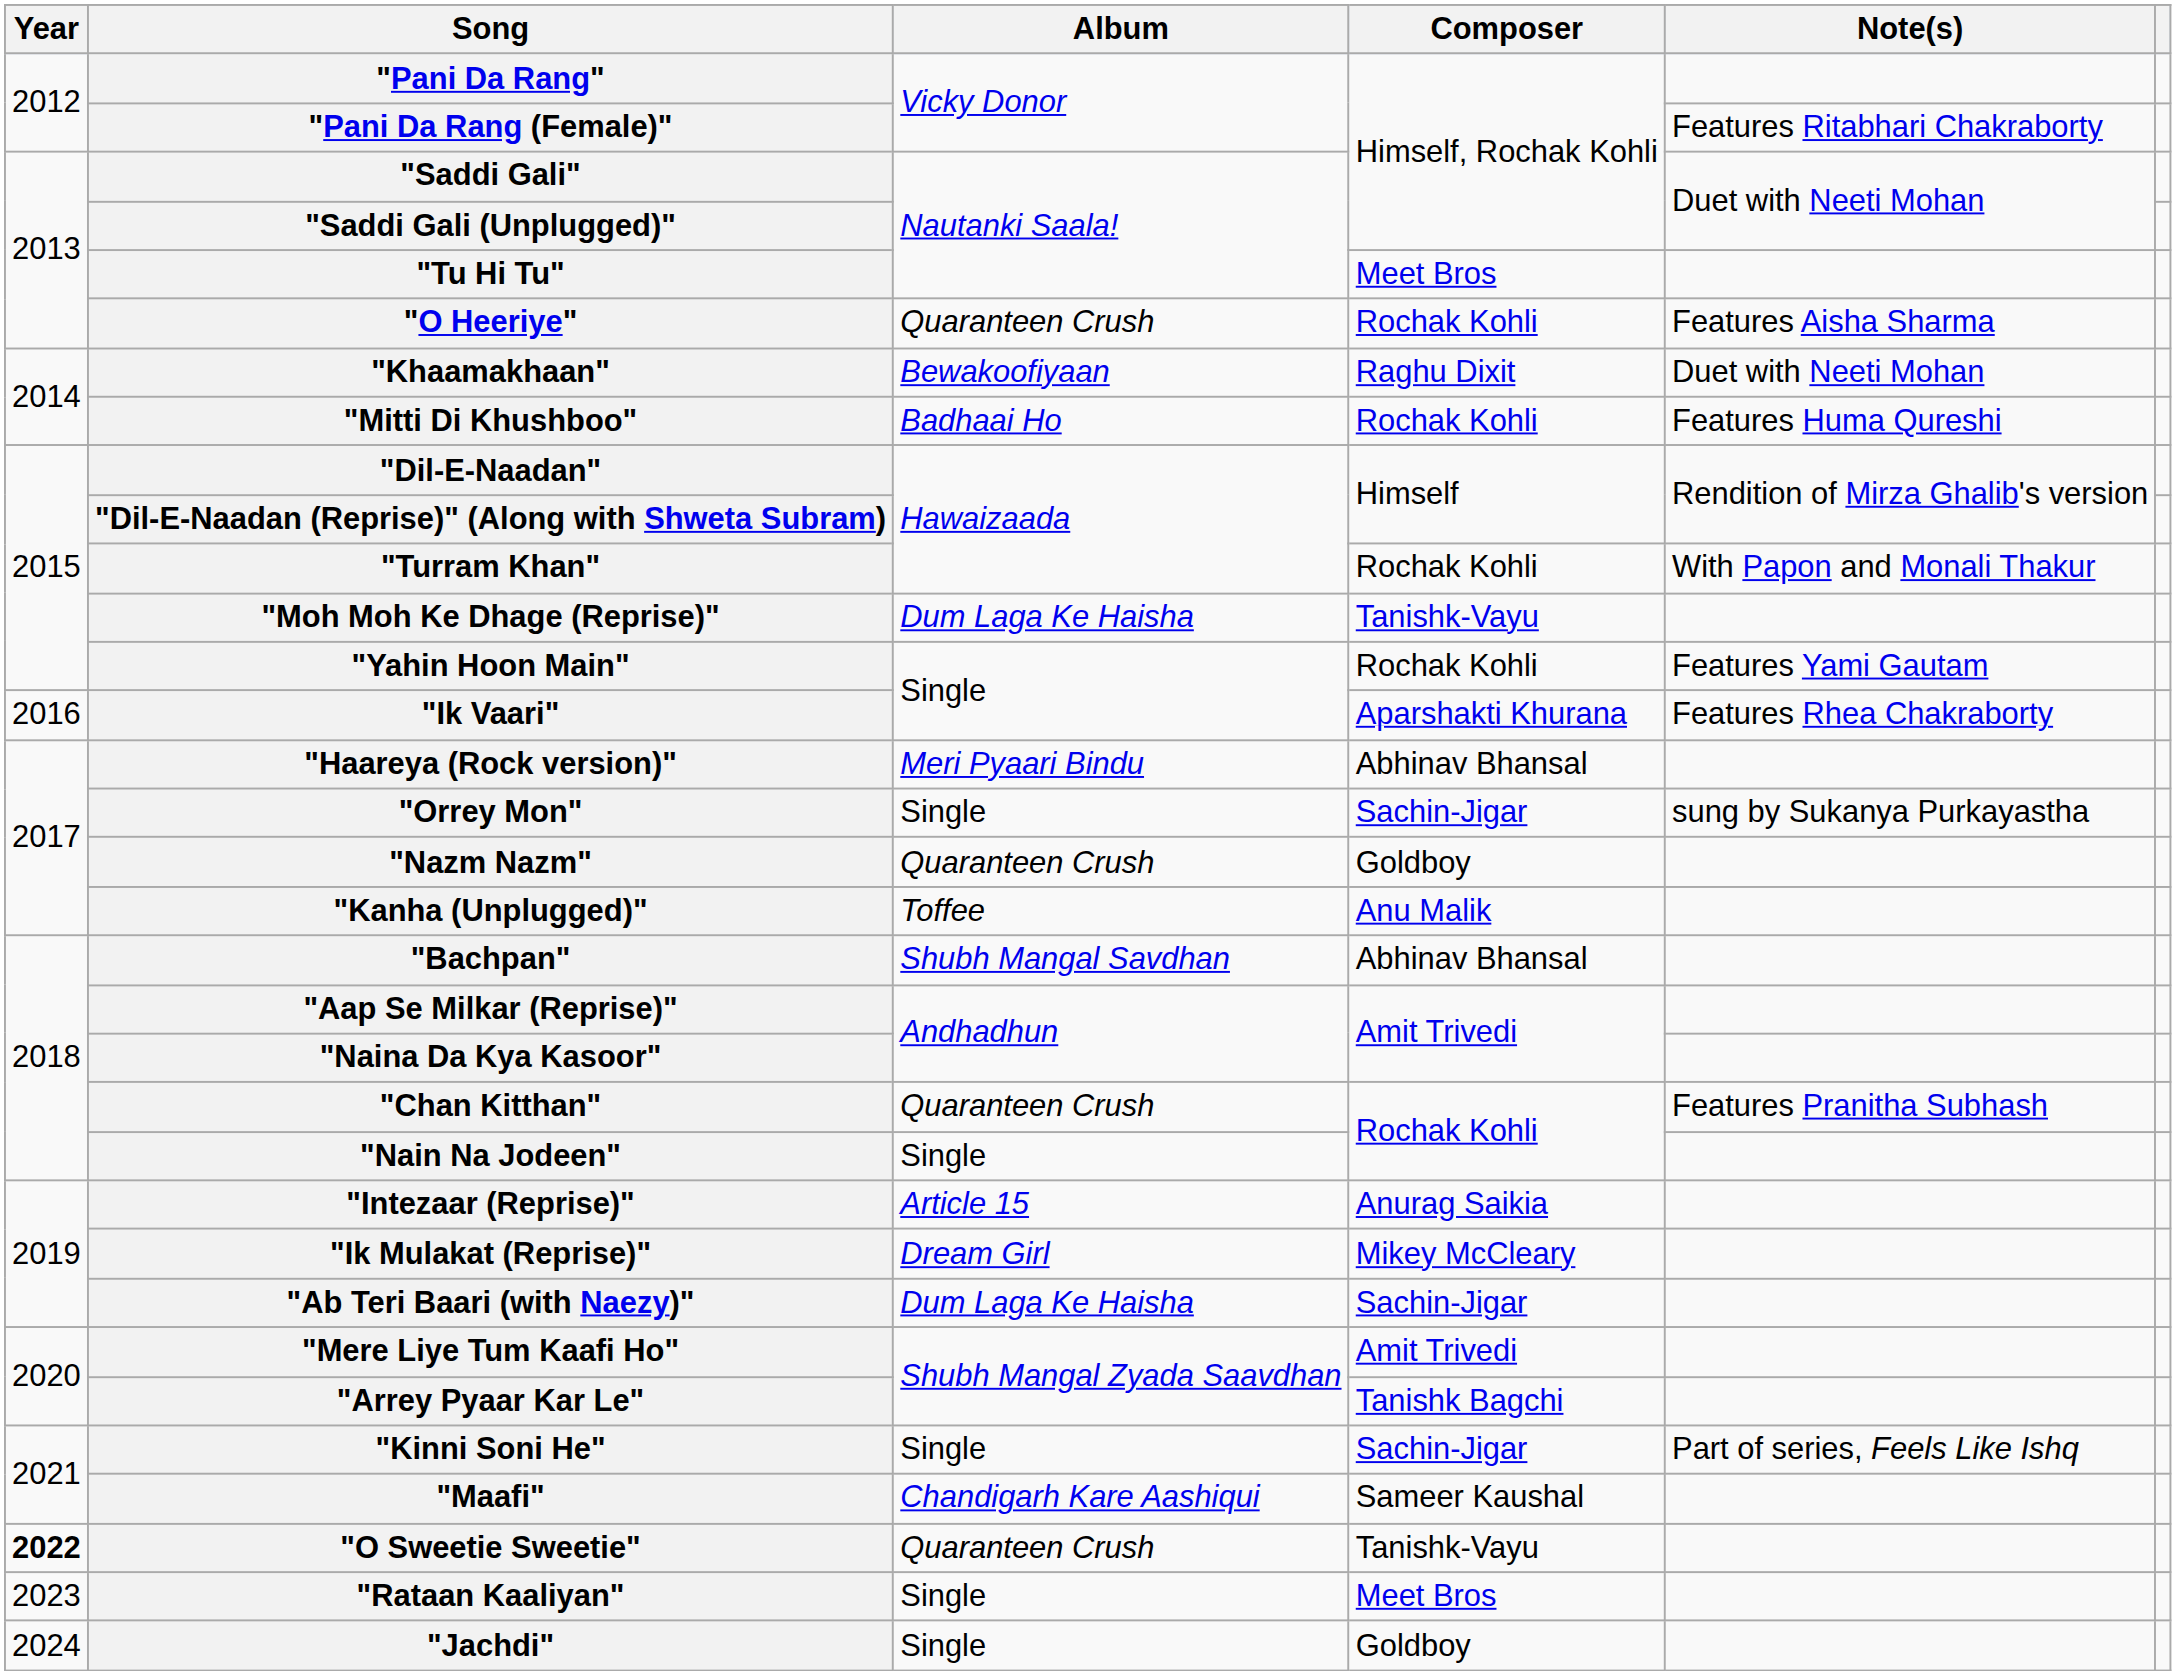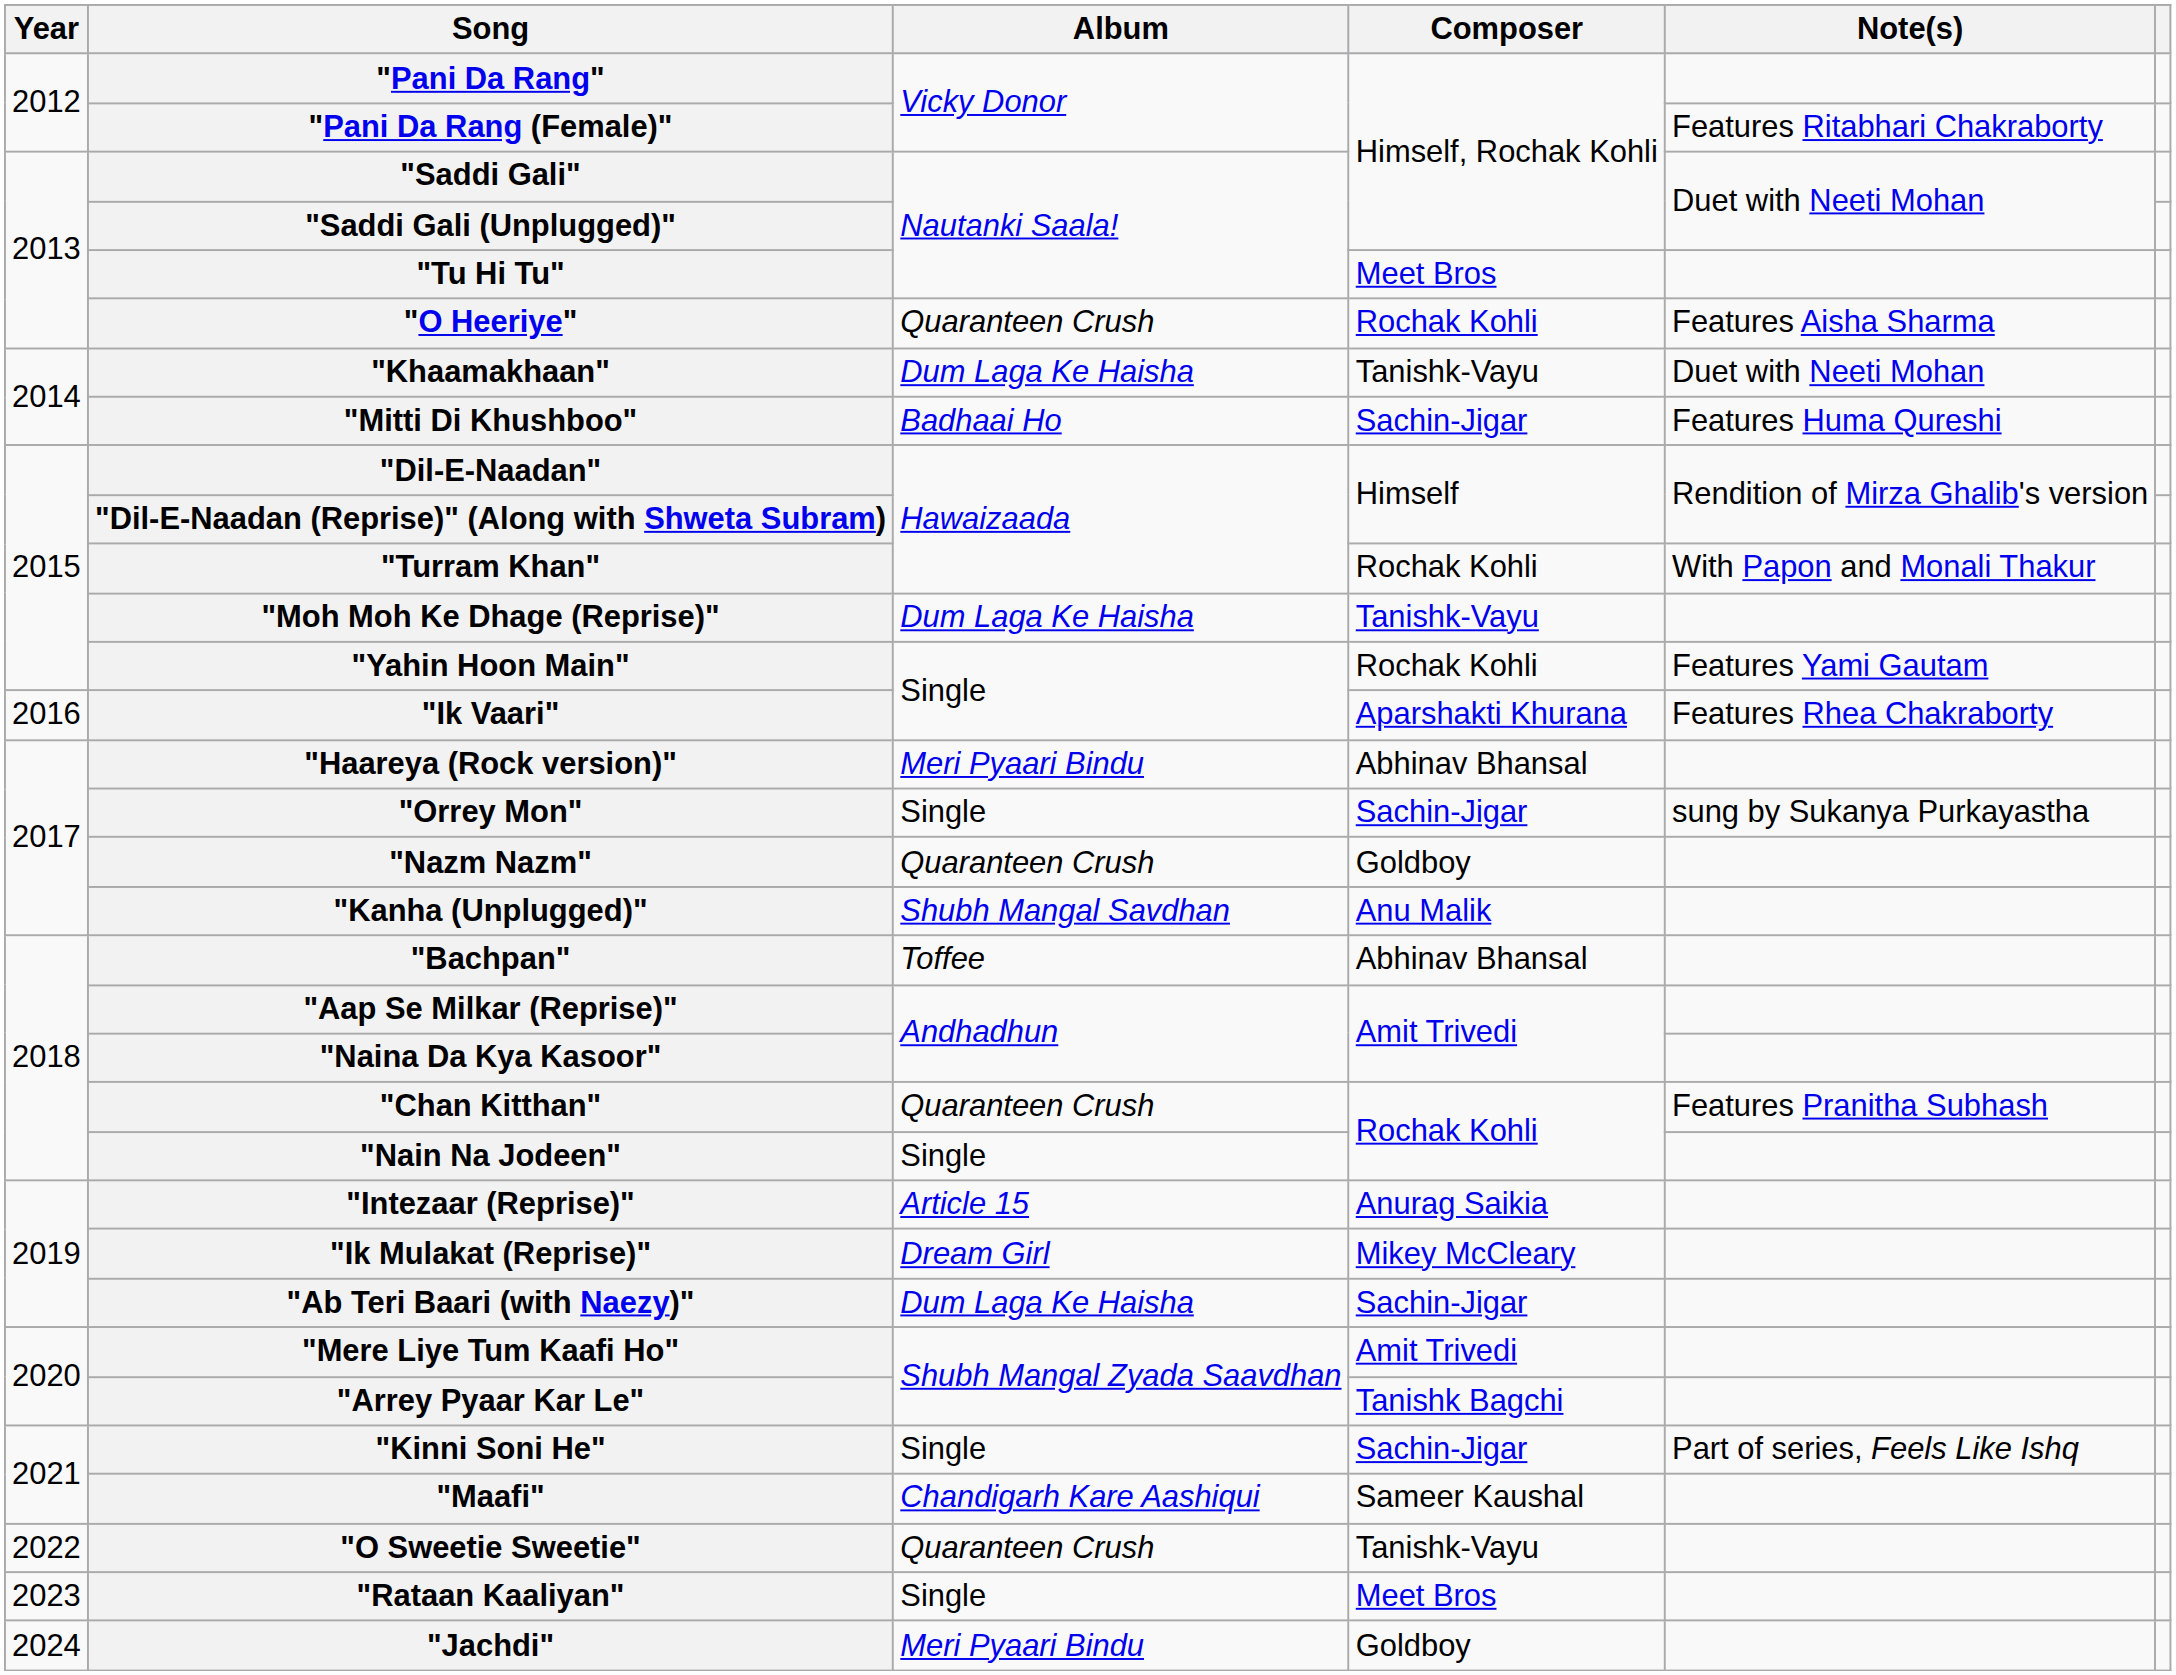 <table class="wikitable plainrowheaders sortable">
 <tr style="background:#b0c4de; text-align:center;">
 <th>Year</th>
 <th>Song</th>
 <th>Album</th>
 <th>Composer</th>
 <th class="unsortable">Note(s)</th>
 <th class="unsortable"></th>
 </tr>
 <tr>
 <td rowspan=2>2012</td>
 <th scope="row">"<a href='#'>Pani Da Rang</a>"</th>
 <td rowspan=2><em><a href='#'>Vicky Donor</a></em></td>
 <td rowspan=4>Himself, Rochak Kohli</td>
 <td></td>
 <td style="text-align:center;"></td>
 </tr>
 <tr>
 <th scope="row">"<a href='#'>Pani Da Rang</a> (Female)"</th>
 <td>Features <a href='#'>Ritabhari Chakraborty</a></td>
 <td></td>
 </tr>
 <tr>
 <td rowspan="4">2013</td>
 <th scope="row">"Saddi Gali"</th>
 <td rowspan="3"><em><a href='#'>Nautanki Saala!</a> </em></td>
 <td rowspan=2>Duet with <a href='#'>Neeti Mohan</a></td>
 <td></td>
 </tr>
 <tr>
 <th scope="row">"Saddi Gali (Unplugged)"</th>
 <td></td>
 </tr>
 <tr>
 <th scope="row">"Tu Hi Tu"</th>
 <td><a href='#'>Meet Bros</a></td>
 <td></td>
 <td style="text-align:center;"></td>
 </tr>
 <tr>
 <th scope="row">"<a href='#'>O Heeriye</a>"</th>
 <td><em>Quaranteen Crush</em></td>
 <td><a href='#'>Rochak Kohli</a></td>
 <td>Features <a href='#'>Aisha Sharma</a></td>
 <td style="text-align:center;"></td>
 </tr>
 <tr>
 <td rowspan="2">2014</td>
 <th scope="row">"Khaamakhaan"</th>
-<td><em><a href='#'>Bewakoofiyaan</a></em></td>
-<td><a href='#'>Raghu Dixit</a></td>
+<td><em><a href='#'>Dum Laga Ke Haisha</a></em></td>
+<td>Tanishk-Vayu</td>
 <td>Duet with <a href='#'>Neeti Mohan</a></td>
 <td style="text-align:center;"></td>
 </tr>
 <tr>
 <th scope="row">"Mitti Di Khushboo"</th>
 <td><em><a href='#'>Badhaai Ho</a></em></td>
-<td><a href='#'>Rochak Kohli</a></td>
+<td><a href='#'>Sachin-Jigar</a></td>
 <td>Features <a href='#'>Huma Qureshi</a></td>
 <td style="text-align:center;"></td>
 </tr>
 <tr>
 <td rowspan="5">2015</td>
 <th scope="row">"Dil-E-Naadan"</th>
 <td rowspan=3><em><a href='#'>Hawaizaada</a></em></td>
 <td rowspan=2>Himself</td>
 <td rowspan=2>Rendition of <a href='#'>Mirza Ghalib</a>'s version</td>
 <td style="text-align:center;"></td>
 </tr>
 <tr>
 <th scope="row">"Dil-E-Naadan (Reprise)" (Along with <a href='#'>Shweta Subram</a>)</th>
 <td></td>
 </tr>
 <tr>
 <th scope="row">"Turram Khan"</th>
 <td>Rochak Kohli</td>
 <td>With <a href='#'>Papon</a> and <a href='#'>Monali Thakur</a></td>
 <td></td>
 </tr>
 <tr>
 <th scope="row">"Moh Moh Ke Dhage (Reprise)"</th>
 <td><em><a href='#'>Dum Laga Ke Haisha</a></em></td>
 <td><a href='#'>Tanishk-Vayu</a></td>
 <td></td>
 <td style="text-align:center;"></td>
 </tr>
 <tr>
 <th scope="row">"Yahin Hoon Main"</th>
 <td rowspan=2>Single</td>
 <td>Rochak Kohli</td>
 <td>Features <a href='#'>Yami Gautam</a></td>
 <td style="text-align:center;"></td>
 </tr>
 <tr>
 <td>2016</td>
 <th scope="row">"Ik Vaari"</th>
 <td><a href='#'>Aparshakti Khurana</a></td>
 <td>Features <a href='#'>Rhea Chakraborty</a></td>
 <td style="text-align:center;"></td>
 </tr>
 <tr>
 <td rowspan="4">2017</td>
 <th scope="row">"Haareya (Rock version)"</th>
 <td><em><a href='#'>Meri Pyaari Bindu</a></em></td>
 <td>Abhinav Bhansal</td>
 <td></td>
 <td style="text-align:center;"></td>
 </tr>
 <tr>
 <th scope="row">"Orrey Mon"</th>
 <td>Single</td>
 <td><a href='#'>Sachin-Jigar</a></td>
 <td>sung by Sukanya Purkayastha</td>
 <td style="text-align:center;"></td>
 </tr>
 <tr>
 <th scope="row">"Nazm Nazm"</th>
 <td><em>Quaranteen Crush</em></td>
 <td>Goldboy</td>
 <td></td>
 <td style="text-align:center;"></td>
 </tr>
 <tr>
 <th scope="row">"Kanha (Unplugged)"</th>
-<td><em>Toffee</em></td>
+<td><em><a href='#'>Shubh Mangal Savdhan</a></em></td>
 <td><a href='#'>Anu Malik</a></td>
 <td></td>
 <td style="text-align:center;"></td>
 </tr>
 <tr>
 <td rowspan="5">2018</td>
 <th scope="row">"Bachpan"</th>
-<td><em><a href='#'>Shubh Mangal Savdhan</a></em></td>
+<td><em>Toffee</em></td>
 <td>Abhinav Bhansal</td>
 <td></td>
 <td style="text-align:center;"></td>
 </tr>
 <tr>
 <th scope="row">"Aap Se Milkar (Reprise)"</th>
 <td rowspan="2"><em><a href='#'>Andhadhun</a> </em></td>
 <td rowspan=2><a href='#'>Amit Trivedi</a></td>
 <td></td>
 <td style="text-align:center;"></td>
 </tr>
 <tr>
 <th scope="row">"Naina Da Kya Kasoor"</th>
 <td></td>
 <td style="text-align:center;"></td>
 </tr>
 <tr>
 <th scope="row">"Chan Kitthan"</th>
 <td><em>Quaranteen Crush</em></td>
 <td rowspan=2><a href='#'>Rochak Kohli</a></td>
 <td>Features <a href='#'>Pranitha Subhash</a></td>
 <td style="text-align:center;"></td>
 </tr>
 <tr>
 <th scope="row">"Nain Na Jodeen"</th>
 <td>Single</td>
 <td></td>
 <td style="text-align:center;"></td>
 </tr>
 <tr>
 <td rowspan="3">2019</td>
 <th scope="row">"Intezaar (Reprise)"</th>
 <td><em><a href='#'>Article 15</a></em></td>
 <td><a href='#'>Anurag Saikia</a></td>
 <td></td>
 <td style="text-align:center;"></td>
 </tr>
 <tr>
 <th scope="row">"Ik Mulakat (Reprise)"</th>
 <td><em><a href='#'>Dream Girl</a></em></td>
 <td><a href='#'>Mikey McCleary</a></td>
 <td></td>
 <td style="text-align:center;"></td>
 </tr>
 <tr>
 <th scope="row">"Ab Teri Baari (with <a href='#'>Naezy</a>)"</th>
 <td><em><a href='#'>Dum Laga Ke Haisha</a></em></td>
 <td><a href='#'>Sachin-Jigar</a></td>
 <td></td>
 <td style="text-align:center;"></td>
 </tr>
 <tr>
 <td rowspan="2">2020</td>
 <th scope="row">"Mere Liye Tum Kaafi Ho"</th>
 <td rowspan=2><em><a href='#'>Shubh Mangal Zyada Saavdhan</a></em></td>
 <td><a href='#'>Amit Trivedi</a></td>
 <td></td>
 <td style="text-align:center;"></td>
 </tr>
 <tr>
 <th scope="row">"Arrey Pyaar Kar Le"</th>
 <td><a href='#'>Tanishk Bagchi</a></td>
 <td></td>
 <td style="text-align:center;"></td>
 </tr>
 <tr>
 <td rowspan="2">2021</td>
 <th scope="row">"Kinni Soni He"</th>
 <td>Single</td>
 <td><a href='#'>Sachin-Jigar</a></td>
 <td>Part of series, <em>Feels Like Ishq</em></td>
 <td style="text-align:center;"></td>
 </tr>
 <tr>
 <th scope="row">"Maafi"</th>
 <td><em><a href='#'>Chandigarh Kare Aashiqui</a></em></td>
 <td>Sameer Kaushal</td>
 <td></td>
 <td style="text-align:center;"></td>
 </tr>
 <tr>
-<td><strong>2022</strong></td>
+<td>2022</td>
 <th scope="row">"O Sweetie Sweetie"</th>
 <td><em>Quaranteen Crush</em></td>
 <td>Tanishk-Vayu</td>
 <td></td>
 <td style="text-align:center;"></td>
 </tr>
 <tr>
 <td>2023</td>
 <th scope="row">"Rataan Kaaliyan"</th>
 <td>Single</td>
 <td><a href='#'>Meet Bros</a></td>
 <td></td>
 <td style="text-align:center;"></td>
 </tr>
 <tr>
 <td>2024</td>
 <th scope="row">"Jachdi"</th>
-<td>Single</td>
+<td><em><a href='#'>Meri Pyaari Bindu</a></em></td>
 <td>Goldboy</td>
 <td></td>
 <td style="text-align:center;"></td>
 </tr>
 </table>
